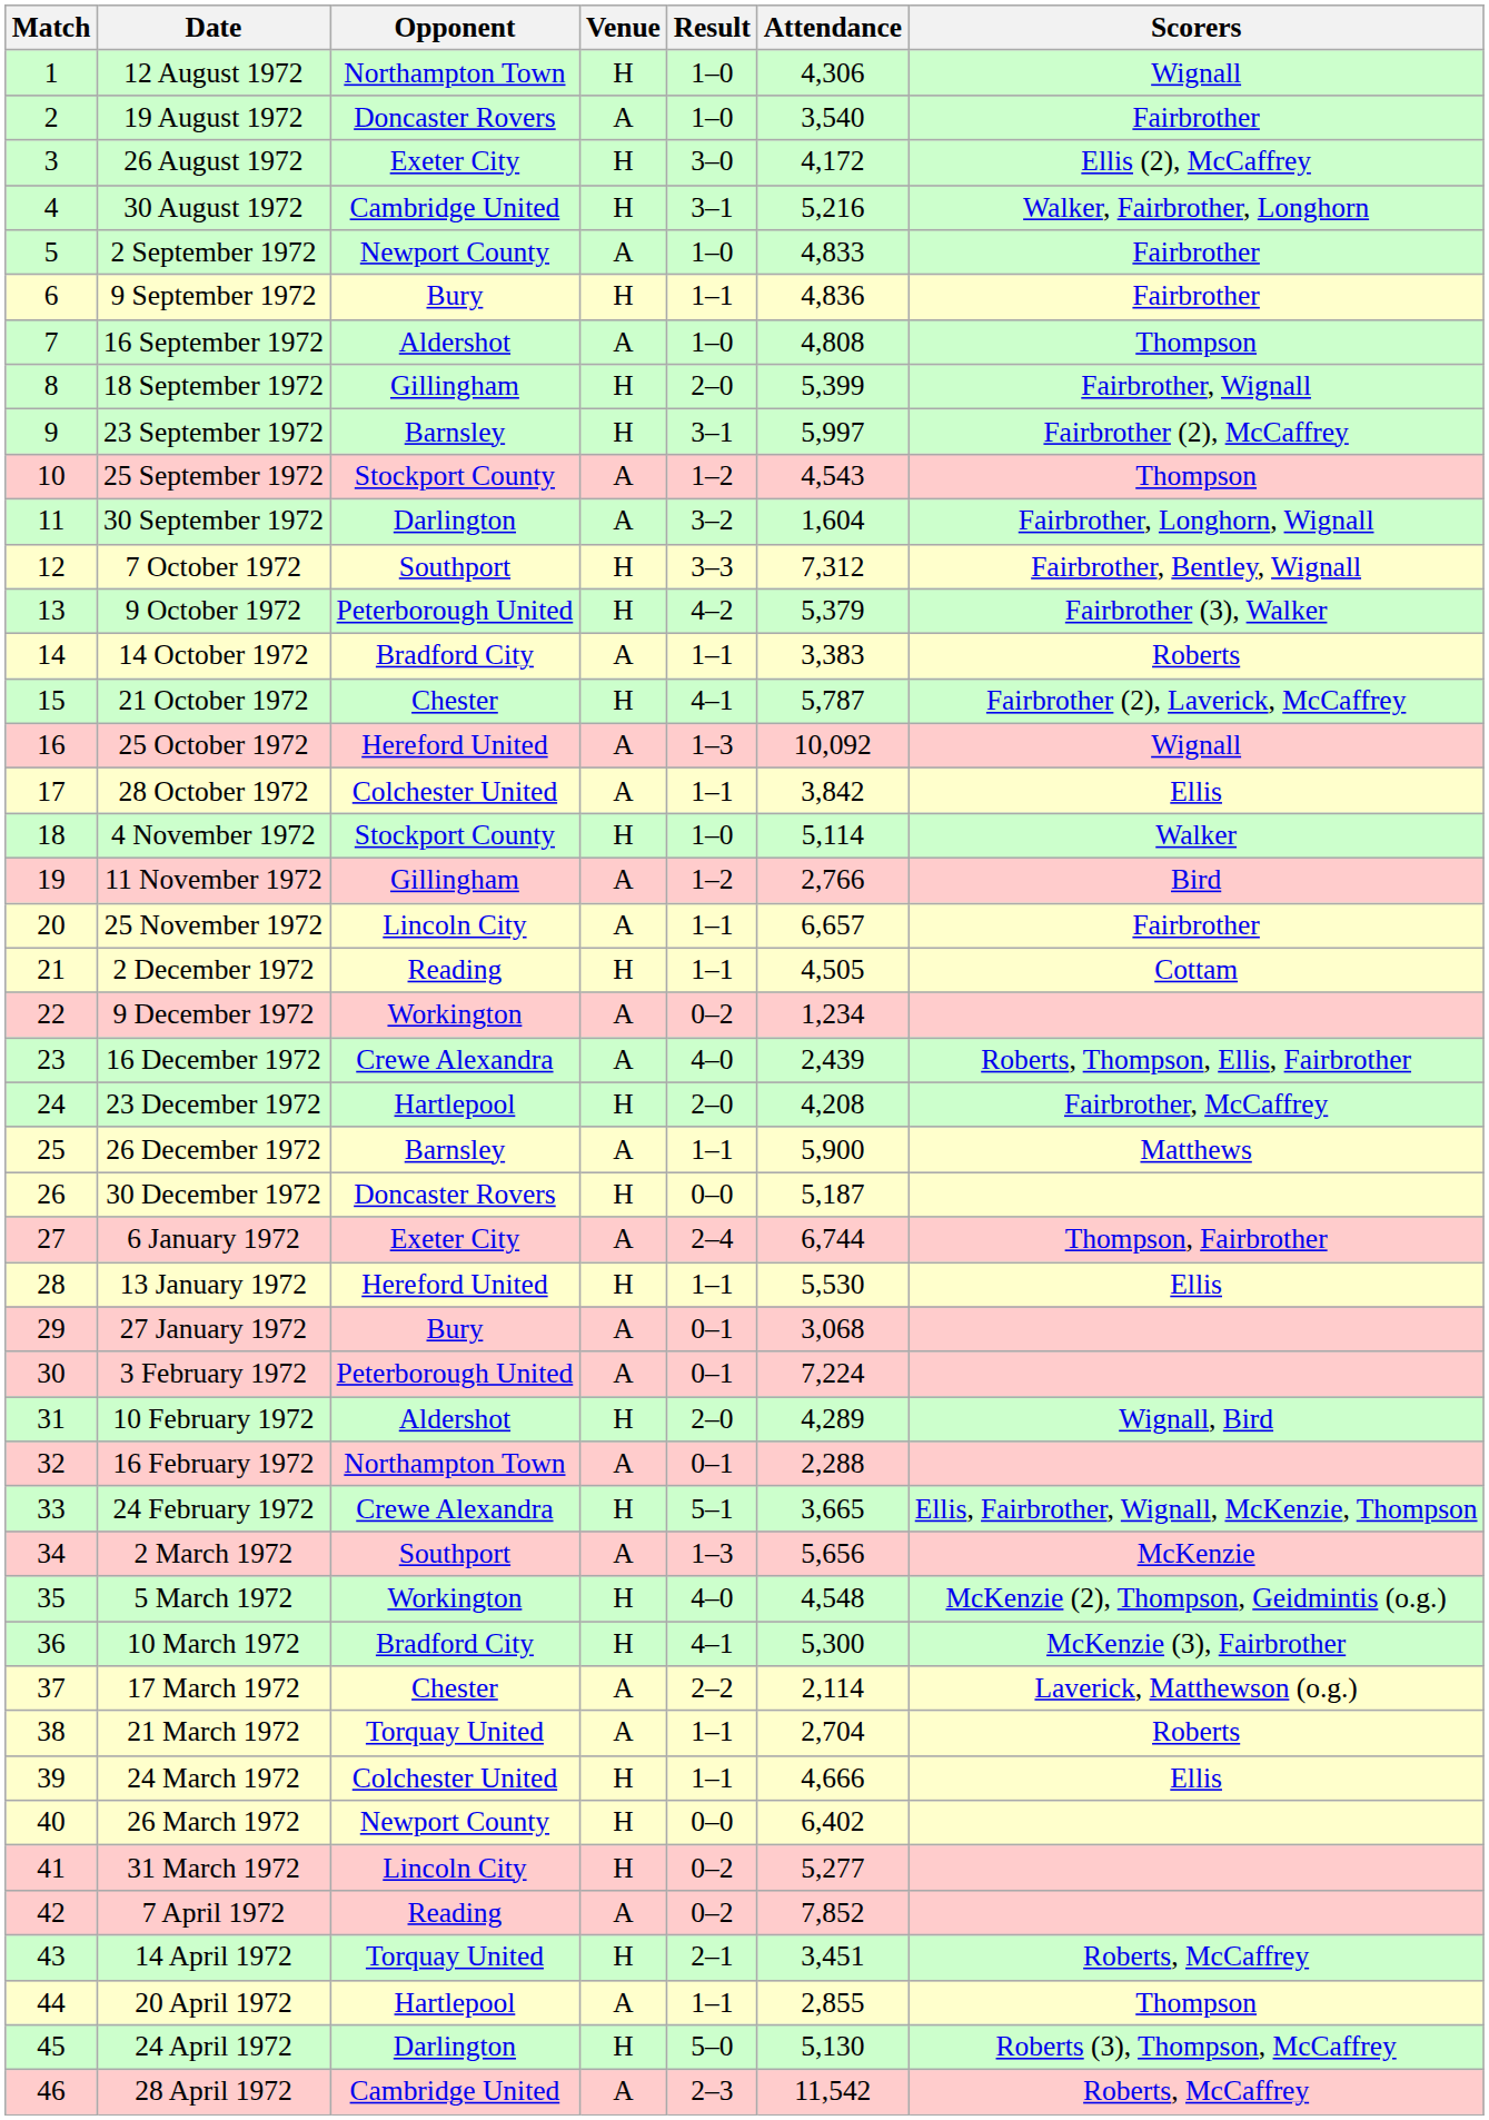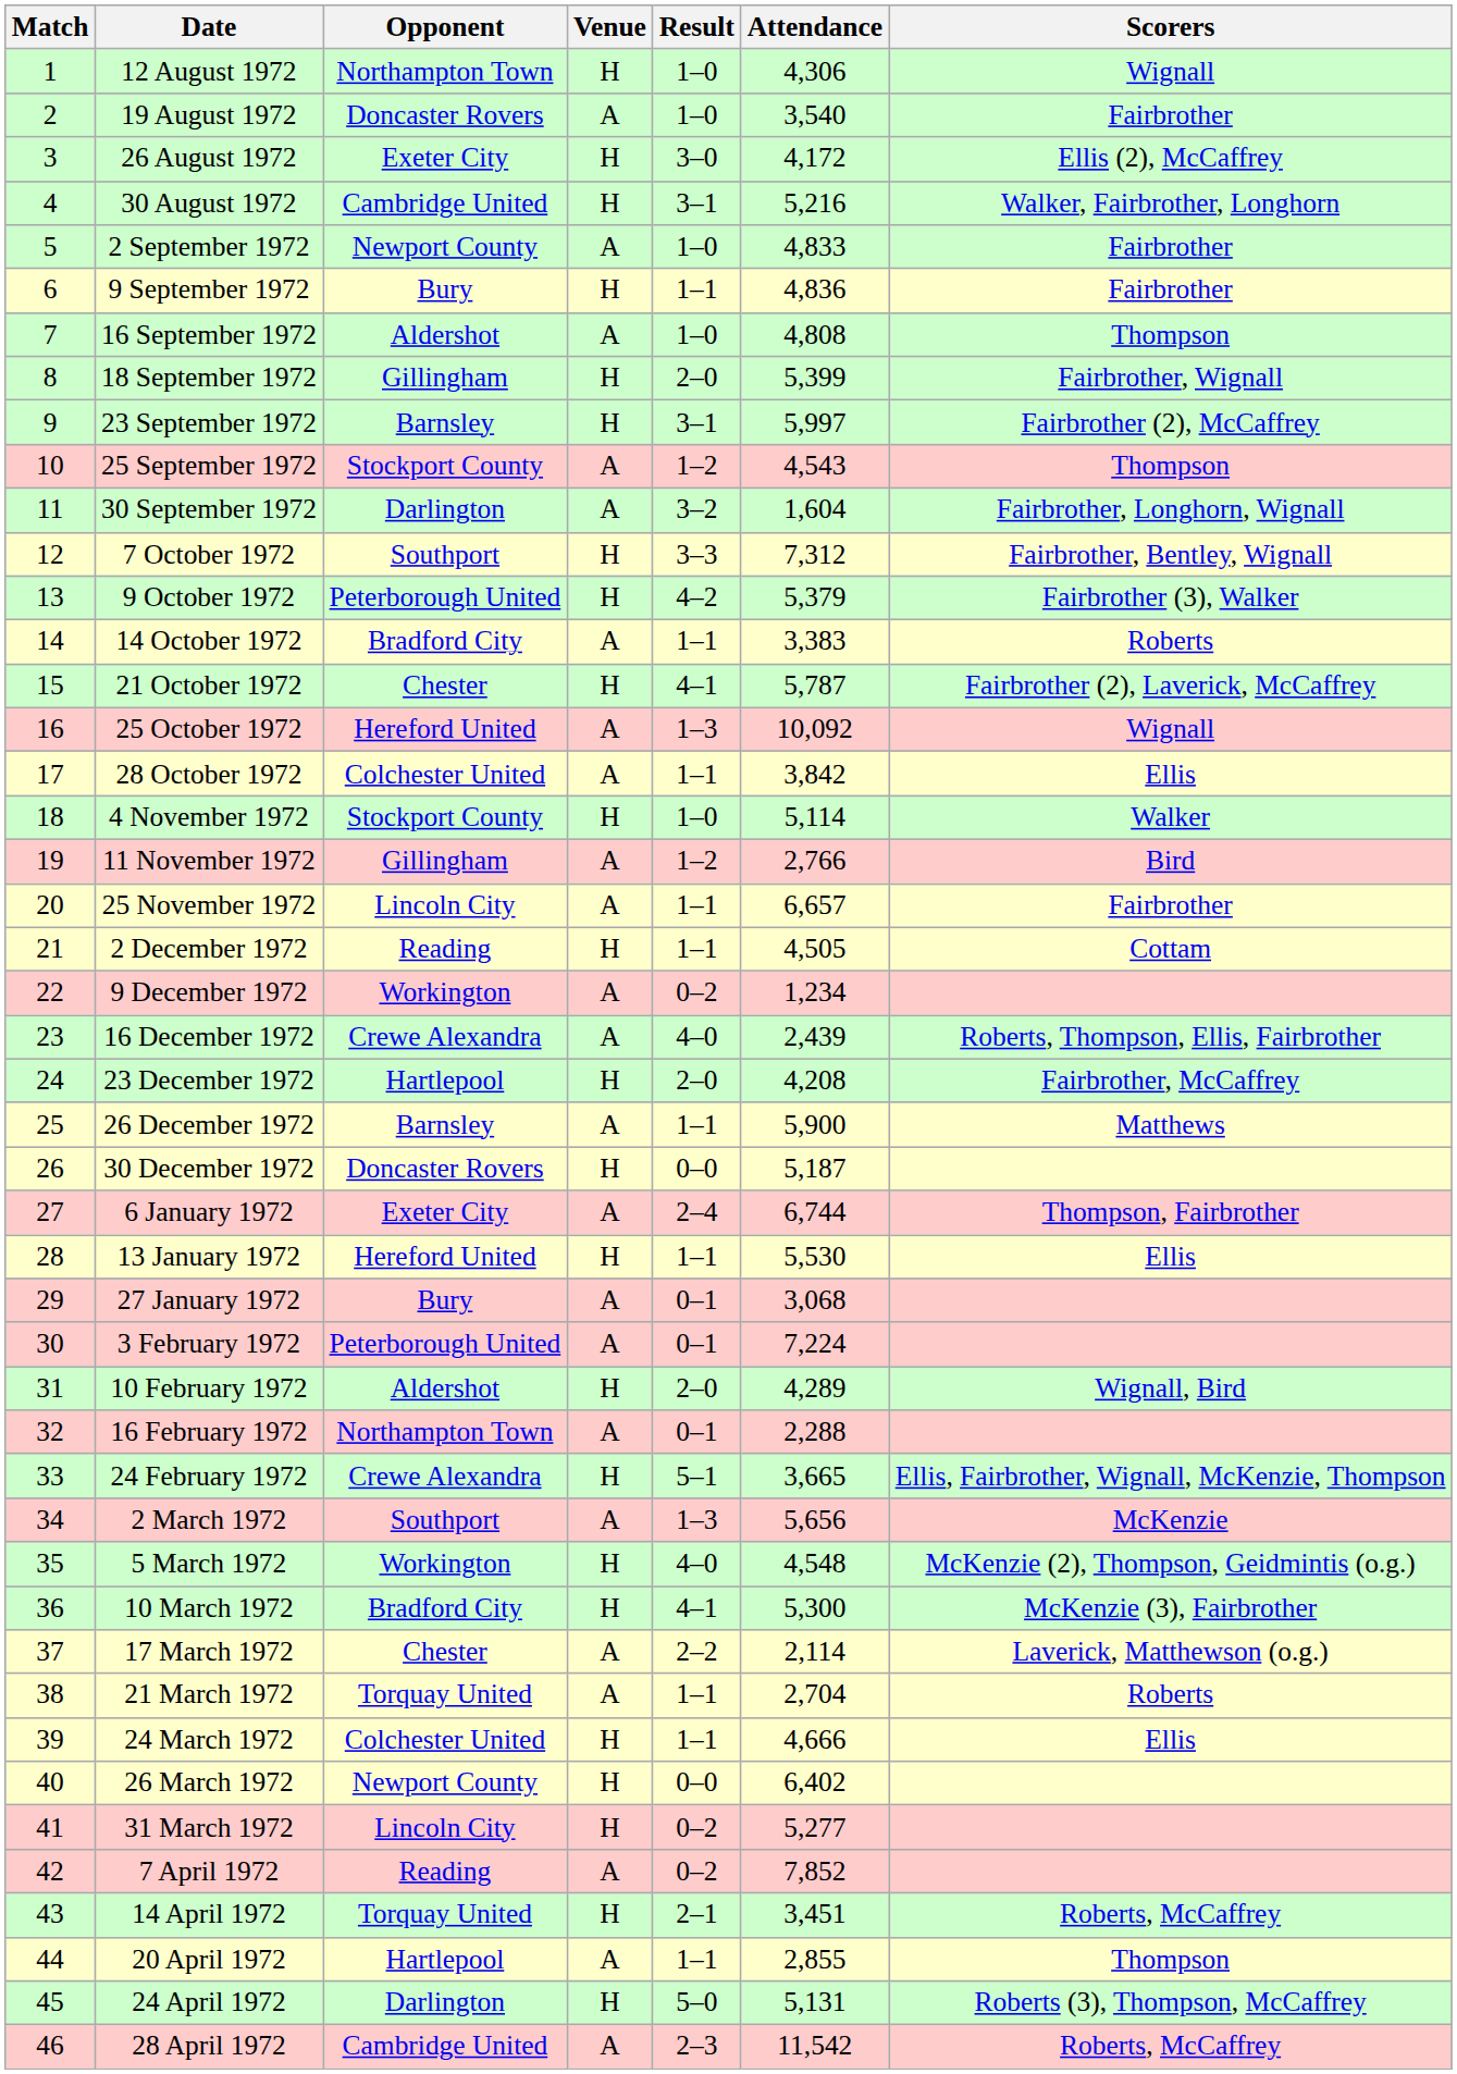 <table class="wikitable" style="font-size:100%; text-align:center">
 <tr>
 <th>Match</th>
 <th>Date</th>
 <th>Opponent</th>
 <th>Venue</th>
 <th>Result</th>
 <th>Attendance</th>
 <th>Scorers</th>
 </tr>
 <tr style="background: #CCFFCC;">
 <td>1</td>
 <td>12 August 1972</td>
 <td><a href='#'>Northampton Town</a></td>
 <td>H</td>
 <td>1–0</td>
 <td>4,306</td>
 <td><a href='#'>Wignall</a></td>
 </tr>
 <tr style="background: #CCFFCC;">
 <td>2</td>
 <td>19 August 1972</td>
 <td><a href='#'>Doncaster Rovers</a></td>
 <td>A</td>
 <td>1–0</td>
 <td>3,540</td>
 <td><a href='#'>Fairbrother</a></td>
 </tr>
 <tr style="background: #CCFFCC;">
 <td>3</td>
 <td>26 August 1972</td>
 <td><a href='#'>Exeter City</a></td>
 <td>H</td>
 <td>3–0</td>
 <td>4,172</td>
 <td><a href='#'>Ellis</a> (2), <a href='#'>McCaffrey</a></td>
 </tr>
 <tr style="background: #CCFFCC;">
 <td>4</td>
 <td>30 August 1972</td>
 <td><a href='#'>Cambridge United</a></td>
 <td>H</td>
 <td>3–1</td>
 <td>5,216</td>
 <td><a href='#'>Walker</a>, <a href='#'>Fairbrother</a>, <a href='#'>Longhorn</a></td>
 </tr>
 <tr style="background: #CCFFCC;">
 <td>5</td>
 <td>2 September 1972</td>
 <td><a href='#'>Newport County</a></td>
 <td>A</td>
 <td>1–0</td>
 <td>4,833</td>
 <td><a href='#'>Fairbrother</a></td>
 </tr>
 <tr style="background: #FFFFCC;">
 <td>6</td>
 <td>9 September 1972</td>
 <td><a href='#'>Bury</a></td>
 <td>H</td>
 <td>1–1</td>
 <td>4,836</td>
 <td><a href='#'>Fairbrother</a></td>
 </tr>
 <tr style="background: #CCFFCC;">
 <td>7</td>
 <td>16 September 1972</td>
 <td><a href='#'>Aldershot</a></td>
 <td>A</td>
 <td>1–0</td>
 <td>4,808</td>
 <td><a href='#'>Thompson</a></td>
 </tr>
 <tr style="background: #CCFFCC;">
 <td>8</td>
 <td>18 September 1972</td>
 <td><a href='#'>Gillingham</a></td>
 <td>H</td>
 <td>2–0</td>
 <td>5,399</td>
 <td><a href='#'>Fairbrother</a>, <a href='#'>Wignall</a></td>
 </tr>
 <tr style="background: #CCFFCC;">
 <td>9</td>
 <td>23 September 1972</td>
 <td><a href='#'>Barnsley</a></td>
 <td>H</td>
 <td>3–1</td>
 <td>5,997</td>
 <td><a href='#'>Fairbrother</a> (2), <a href='#'>McCaffrey</a></td>
 </tr>
 <tr style="background: #FFCCCC;">
 <td>10</td>
 <td>25 September 1972</td>
 <td><a href='#'>Stockport County</a></td>
 <td>A</td>
 <td>1–2</td>
 <td>4,543</td>
 <td><a href='#'>Thompson</a></td>
 </tr>
 <tr style="background: #CCFFCC;">
 <td>11</td>
 <td>30 September 1972</td>
 <td><a href='#'>Darlington</a></td>
 <td>A</td>
 <td>3–2</td>
 <td>1,604</td>
 <td><a href='#'>Fairbrother</a>, <a href='#'>Longhorn</a>, <a href='#'>Wignall</a></td>
 </tr>
 <tr style="background: #FFFFCC;">
 <td>12</td>
 <td>7 October 1972</td>
 <td><a href='#'>Southport</a></td>
 <td>H</td>
 <td>3–3</td>
 <td>7,312</td>
 <td><a href='#'>Fairbrother</a>, <a href='#'>Bentley</a>, <a href='#'>Wignall</a></td>
 </tr>
 <tr style="background: #CCFFCC;">
 <td>13</td>
 <td>9 October 1972</td>
 <td><a href='#'>Peterborough United</a></td>
 <td>H</td>
 <td>4–2</td>
 <td>5,379</td>
 <td><a href='#'>Fairbrother</a> (3), <a href='#'>Walker</a></td>
 </tr>
 <tr style="background: #FFFFCC;">
 <td>14</td>
 <td>14 October 1972</td>
 <td><a href='#'>Bradford City</a></td>
 <td>A</td>
 <td>1–1</td>
 <td>3,383</td>
 <td><a href='#'>Roberts</a></td>
 </tr>
 <tr style="background: #CCFFCC;">
 <td>15</td>
 <td>21 October 1972</td>
 <td><a href='#'>Chester</a></td>
 <td>H</td>
 <td>4–1</td>
 <td>5,787</td>
 <td><a href='#'>Fairbrother</a> (2), <a href='#'>Laverick</a>, <a href='#'>McCaffrey</a></td>
 </tr>
 <tr style="background: #FFCCCC;">
 <td>16</td>
 <td>25 October 1972</td>
 <td><a href='#'>Hereford United</a></td>
 <td>A</td>
 <td>1–3</td>
 <td>10,092</td>
 <td><a href='#'>Wignall</a></td>
 </tr>
 <tr style="background: #FFFFCC;">
 <td>17</td>
 <td>28 October 1972</td>
 <td><a href='#'>Colchester United</a></td>
 <td>A</td>
 <td>1–1</td>
 <td>3,842</td>
 <td><a href='#'>Ellis</a></td>
 </tr>
 <tr style="background: #CCFFCC;">
 <td>18</td>
 <td>4 November 1972</td>
 <td><a href='#'>Stockport County</a></td>
 <td>H</td>
 <td>1–0</td>
 <td>5,114</td>
 <td><a href='#'>Walker</a></td>
 </tr>
 <tr style="background: #FFCCCC;">
 <td>19</td>
 <td>11 November 1972</td>
 <td><a href='#'>Gillingham</a></td>
 <td>A</td>
 <td>1–2</td>
 <td>2,766</td>
 <td><a href='#'>Bird</a></td>
 </tr>
 <tr style="background: #FFFFCC;">
 <td>20</td>
 <td>25 November 1972</td>
 <td><a href='#'>Lincoln City</a></td>
 <td>A</td>
 <td>1–1</td>
 <td>6,657</td>
 <td><a href='#'>Fairbrother</a></td>
 </tr>
 <tr style="background: #FFFFCC;">
 <td>21</td>
 <td>2 December 1972</td>
 <td><a href='#'>Reading</a></td>
 <td>H</td>
 <td>1–1</td>
 <td>4,505</td>
 <td><a href='#'>Cottam</a></td>
 </tr>
 <tr style="background: #FFCCCC;">
 <td>22</td>
 <td>9 December 1972</td>
 <td><a href='#'>Workington</a></td>
 <td>A</td>
 <td>0–2</td>
 <td>1,234</td>
 <td></td>
 </tr>
 <tr style="background: #CCFFCC;">
 <td>23</td>
 <td>16 December 1972</td>
 <td><a href='#'>Crewe Alexandra</a></td>
 <td>A</td>
 <td>4–0</td>
 <td>2,439</td>
 <td><a href='#'>Roberts</a>, <a href='#'>Thompson</a>, <a href='#'>Ellis</a>, <a href='#'>Fairbrother</a></td>
 </tr>
 <tr style="background: #CCFFCC;">
 <td>24</td>
 <td>23 December 1972</td>
 <td><a href='#'>Hartlepool</a></td>
 <td>H</td>
 <td>2–0</td>
 <td>4,208</td>
 <td><a href='#'>Fairbrother</a>, <a href='#'>McCaffrey</a></td>
 </tr>
 <tr style="background: #FFFFCC;">
 <td>25</td>
 <td>26 December 1972</td>
 <td><a href='#'>Barnsley</a></td>
 <td>A</td>
 <td>1–1</td>
 <td>5,900</td>
 <td><a href='#'>Matthews</a></td>
 </tr>
 <tr style="background: #FFFFCC;">
 <td>26</td>
 <td>30 December 1972</td>
 <td><a href='#'>Doncaster Rovers</a></td>
 <td>H</td>
 <td>0–0</td>
 <td>5,187</td>
 <td></td>
 </tr>
 <tr style="background: #FFCCCC;">
 <td>27</td>
 <td>6 January 1972</td>
 <td><a href='#'>Exeter City</a></td>
 <td>A</td>
 <td>2–4</td>
 <td>6,744</td>
 <td><a href='#'>Thompson</a>, <a href='#'>Fairbrother</a></td>
 </tr>
 <tr style="background: #FFFFCC;">
 <td>28</td>
 <td>13 January 1972</td>
 <td><a href='#'>Hereford United</a></td>
 <td>H</td>
 <td>1–1</td>
 <td>5,530</td>
 <td><a href='#'>Ellis</a></td>
 </tr>
 <tr style="background: #FFCCCC;">
 <td>29</td>
 <td>27 January 1972</td>
 <td><a href='#'>Bury</a></td>
 <td>A</td>
 <td>0–1</td>
 <td>3,068</td>
 <td></td>
 </tr>
 <tr style="background: #FFCCCC;">
 <td>30</td>
 <td>3 February 1972</td>
 <td><a href='#'>Peterborough United</a></td>
 <td>A</td>
 <td>0–1</td>
 <td>7,224</td>
 <td></td>
 </tr>
 <tr style="background: #CCFFCC;">
 <td>31</td>
 <td>10 February 1972</td>
 <td><a href='#'>Aldershot</a></td>
 <td>H</td>
 <td>2–0</td>
 <td>4,289</td>
 <td><a href='#'>Wignall</a>, <a href='#'>Bird</a></td>
 </tr>
 <tr style="background: #FFCCCC;">
 <td>32</td>
 <td>16 February 1972</td>
 <td><a href='#'>Northampton Town</a></td>
 <td>A</td>
 <td>0–1</td>
 <td>2,288</td>
 <td></td>
 </tr>
 <tr style="background: #CCFFCC;">
 <td>33</td>
 <td>24 February 1972</td>
 <td><a href='#'>Crewe Alexandra</a></td>
 <td>H</td>
 <td>5–1</td>
 <td>3,665</td>
 <td><a href='#'>Ellis</a>, <a href='#'>Fairbrother</a>, <a href='#'>Wignall</a>, <a href='#'>McKenzie</a>, <a href='#'>Thompson</a></td>
 </tr>
 <tr style="background: #FFCCCC;">
 <td>34</td>
 <td>2 March 1972</td>
 <td><a href='#'>Southport</a></td>
 <td>A</td>
 <td>1–3</td>
 <td>5,656</td>
 <td><a href='#'>McKenzie</a></td>
 </tr>
 <tr style="background: #CCFFCC;">
 <td>35</td>
 <td>5 March 1972</td>
 <td><a href='#'>Workington</a></td>
 <td>H</td>
 <td>4–0</td>
 <td>4,548</td>
 <td><a href='#'>McKenzie</a> (2), <a href='#'>Thompson</a>, <a href='#'>Geidmintis</a> (o.g.)</td>
 </tr>
 <tr style="background: #CCFFCC;">
 <td>36</td>
 <td>10 March 1972</td>
 <td><a href='#'>Bradford City</a></td>
 <td>H</td>
 <td>4–1</td>
 <td>5,300</td>
 <td><a href='#'>McKenzie</a> (3), <a href='#'>Fairbrother</a></td>
 </tr>
 <tr style="background: #FFFFCC;">
 <td>37</td>
 <td>17 March 1972</td>
 <td><a href='#'>Chester</a></td>
 <td>A</td>
 <td>2–2</td>
 <td>2,114</td>
 <td><a href='#'>Laverick</a>, <a href='#'>Matthewson</a> (o.g.)</td>
 </tr>
 <tr style="background: #FFFFCC;">
 <td>38</td>
 <td>21 March 1972</td>
 <td><a href='#'>Torquay United</a></td>
 <td>A</td>
 <td>1–1</td>
 <td>2,704</td>
 <td><a href='#'>Roberts</a></td>
 </tr>
 <tr style="background: #FFFFCC;">
 <td>39</td>
 <td>24 March 1972</td>
 <td><a href='#'>Colchester United</a></td>
 <td>H</td>
 <td>1–1</td>
 <td>4,666</td>
 <td><a href='#'>Ellis</a></td>
 </tr>
 <tr style="background: #FFFFCC;">
 <td>40</td>
 <td>26 March 1972</td>
 <td><a href='#'>Newport County</a></td>
 <td>H</td>
 <td>0–0</td>
 <td>6,402</td>
 <td></td>
 </tr>
 <tr style="background: #FFCCCC;">
 <td>41</td>
 <td>31 March 1972</td>
 <td><a href='#'>Lincoln City</a></td>
 <td>H</td>
 <td>0–2</td>
 <td>5,277</td>
 <td></td>
 </tr>
 <tr style="background: #FFCCCC;">
 <td>42</td>
 <td>7 April 1972</td>
 <td><a href='#'>Reading</a></td>
 <td>A</td>
 <td>0–2</td>
 <td>7,852</td>
 <td></td>
 </tr>
 <tr style="background: #CCFFCC;">
 <td>43</td>
 <td>14 April 1972</td>
 <td><a href='#'>Torquay United</a></td>
 <td>H</td>
 <td>2–1</td>
 <td>3,451</td>
 <td><a href='#'>Roberts</a>, <a href='#'>McCaffrey</a></td>
 </tr>
 <tr style="background: #FFFFCC;">
 <td>44</td>
 <td>20 April 1972</td>
 <td><a href='#'>Hartlepool</a></td>
 <td>A</td>
 <td>1–1</td>
 <td>2,855</td>
 <td><a href='#'>Thompson</a></td>
 </tr>
 <tr style="background: #CCFFCC;">
 <td>45</td>
 <td>24 April 1972</td>
 <td><a href='#'>Darlington</a></td>
 <td>H</td>
 <td>5–0</td>
-<td>5,130</td>
+<td>5,131</td>
 <td><a href='#'>Roberts</a> (3), <a href='#'>Thompson</a>, <a href='#'>McCaffrey</a></td>
 </tr>
 <tr style="background: #FFCCCC;">
 <td>46</td>
 <td>28 April 1972</td>
 <td><a href='#'>Cambridge United</a></td>
 <td>A</td>
 <td>2–3</td>
 <td>11,542</td>
 <td><a href='#'>Roberts</a>, <a href='#'>McCaffrey</a></td>
 </tr>
 </table>
